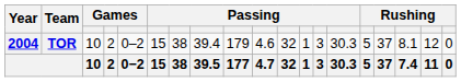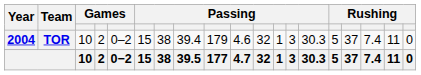 <table class="wikitable" style="text-align:center;">
 <tr>
 <th rowspan="2">Year</th>
 <th rowspan="2">Team</th>
 <th colspan="3">Games</th>
 <th colspan="9">Passing</th>
 <th colspan="5">Rushing</th>
 </tr>
 <tr>
 <th></th>
 <th></th>
 <th></th>
 <th></th>
 <th></th>
 <th></th>
 <th></th>
 <th></th>
 <th></th>
 <th></th>
 <th></th>
 <th></th>
 <th></th>
 <th></th>
 <th></th>
 <th></th>
 <th></th>
 </tr>
 <tr>
 <th><a href='#'>2004</a></th>
 <th><a href='#'>TOR</a></th>
 <td>10</td>
 <td>2</td>
 <td>0–2</td>
 <td>15</td>
 <td>38</td>
 <td>39.4</td>
 <td>179</td>
 <td>4.6</td>
 <td>32</td>
 <td>1</td>
 <td>3</td>
 <td>30.3</td>
 <td>5</td>
 <td>37</td>
-<td>8.1</td>
-<td>12</td>
+<td>7.4</td>
+<td>11</td>
 <td>0</td>
 </tr>
 <tr>
 <th colspan="2"></th>
 <th>10</th>
 <th>2</th>
 <th>0−2</th>
 <th>15</th>
 <th>38</th>
 <th>39.5</th>
 <th>177</th>
 <th>4.7</th>
 <th>32</th>
 <th>1</th>
 <th>3</th>
 <th>30.3</th>
 <th>5</th>
 <th>37</th>
 <th>7.4</th>
 <th>11</th>
 <th>0</th>
 </tr>
 </table>
